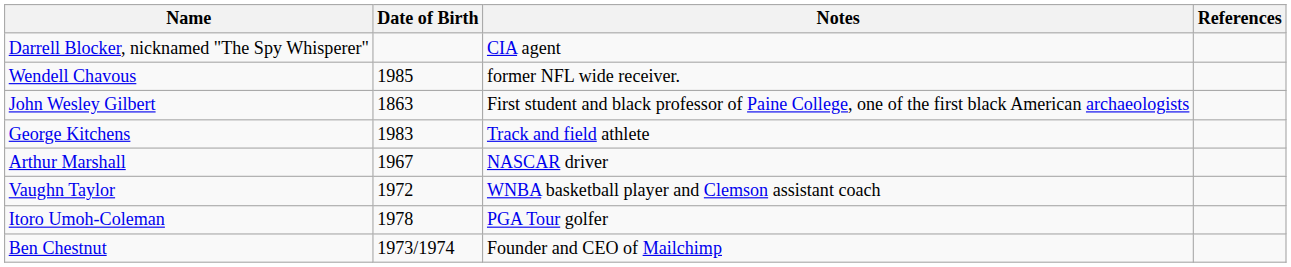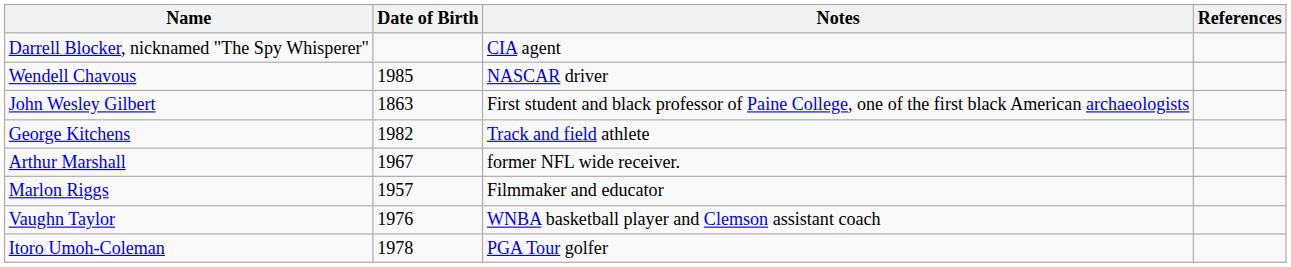 <table class="wikitable sortable">
 <tr>
 <th>Name</th>
 <th>Date of Birth</th>
 <th class="unsortable">Notes</th>
 <th class="unsortable">References</th>
 </tr>
 <tr>
 <td><a href='#'>Darrell Blocker</a>, nicknamed "The Spy Whisperer"</td>
 <td></td>
 <td><a href='#'>CIA</a> agent</td>
 <td></td>
 </tr>
 <tr>
 <td><a href='#'>Wendell Chavous</a></td>
 <td>1985</td>
-<td>former NFL wide receiver.</td>
+<td><a href='#'>NASCAR</a> driver</td>
 </tr>
 <tr>
 <td><a href='#'>John Wesley Gilbert</a></td>
 <td>1863</td>
 <td>First student and black professor of <a href='#'>Paine College</a>, one of the first black American <a href='#'>archaeologists</a></td>
 <td></td>
 </tr>
 <tr>
 <td><a href='#'>George Kitchens</a></td>
-<td>1983</td>
+<td>1982</td>
 <td><a href='#'>Track and field</a> athlete</td>
 <td></td>
 </tr>
 <tr>
 <td><a href='#'> Arthur Marshall</a></td>
 <td>1967</td>
-<td><a href='#'>NASCAR</a> driver</td>
+<td>former NFL wide receiver.</td>
+</tr>
+<tr>
+<td><a href='#'>Marlon Riggs</a></td>
+<td>1957</td>
+<td>Filmmaker and educator</td>
+<td></td>
 </tr>
 <tr>
 <td><a href='#'>Vaughn Taylor</a></td>
-<td>1972</td>
+<td>1976</td>
 <td><a href='#'>WNBA</a> basketball player and <a href='#'>Clemson</a> assistant coach</td>
 <td></td>
 </tr>
 <tr>
 <td><a href='#'>Itoro Umoh-Coleman</a></td>
 <td>1978</td>
 <td><a href='#'>PGA Tour</a> golfer</td>
 <td></td>
 </tr>
-<tr>
-<td><a href='#'>Ben Chestnut</a></td>
-<td>1973/1974</td>
-<td>Founder and CEO of <a href='#'>Mailchimp</a></td>
-<td></td>
-</tr>
 </table>
